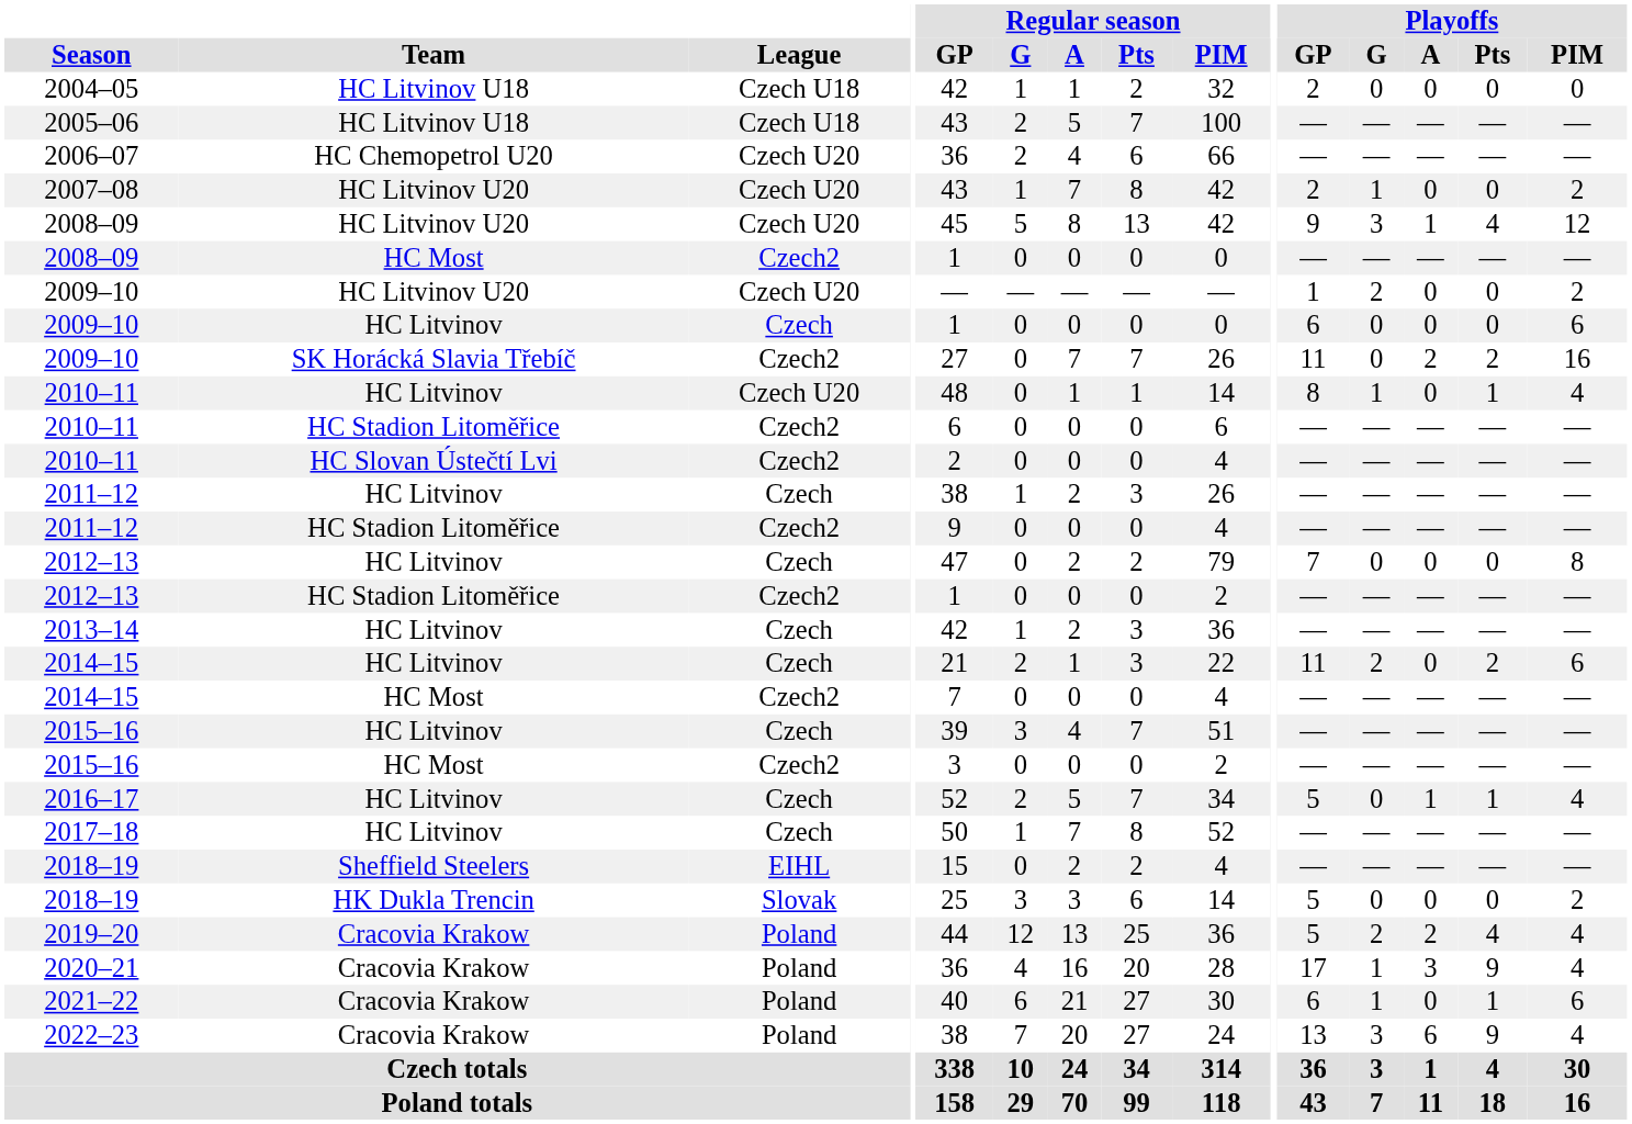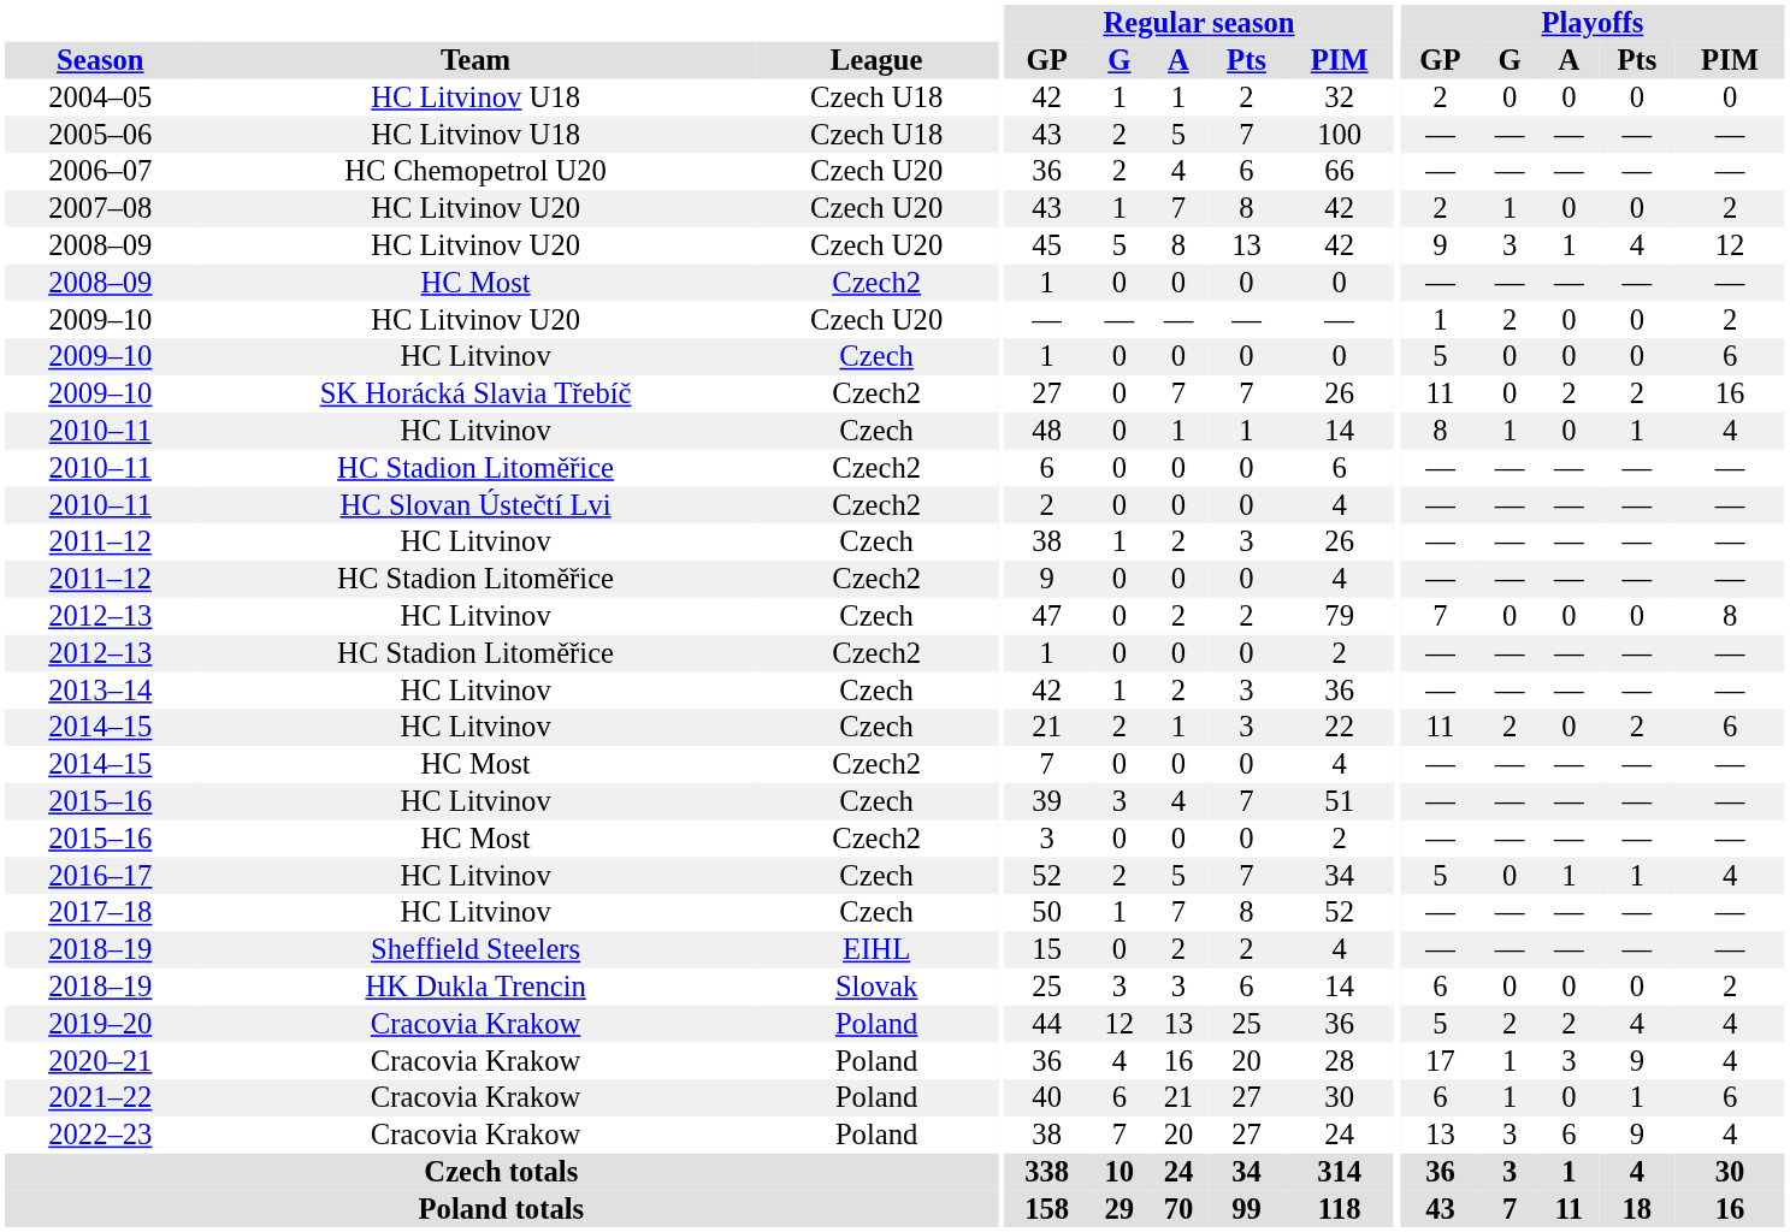 <table border="0" cellpadding="1" cellspacing="0" style="text-align:center; width:60em">
 <tr bgcolor="#e0e0e0">
 <th colspan="3" bgcolor="#ffffff"></th>
 <th rowspan="99" bgcolor="#ffffff"></th>
 <th colspan="5"><a href='#'>Regular season</a></th>
 <th rowspan="99" bgcolor="#ffffff"></th>
 <th colspan="5"><a href='#'>Playoffs</a></th>
 </tr>
 <tr bgcolor="#e0e0e0">
 <th><a href='#'>Season</a></th>
 <th>Team</th>
 <th>League</th>
 <th>GP</th>
 <th><a href='#'>G</a></th>
 <th><a href='#'>A</a></th>
 <th><a href='#'>Pts</a></th>
 <th><a href='#'>PIM</a></th>
 <th>GP</th>
 <th>G</th>
 <th>A</th>
 <th>Pts</th>
 <th>PIM</th>
 </tr>
 <tr>
 <td>2004–05</td>
 <td><a href='#'>HC Litvinov</a> U18</td>
 <td>Czech U18</td>
 <td>42</td>
 <td>1</td>
 <td>1</td>
 <td>2</td>
 <td>32</td>
 <td>2</td>
 <td>0</td>
 <td>0</td>
 <td>0</td>
 <td>0</td>
 </tr>
 <tr bgcolor="#f0f0f0">
 <td>2005–06</td>
 <td>HC Litvinov U18</td>
 <td>Czech U18</td>
 <td>43</td>
 <td>2</td>
 <td>5</td>
 <td>7</td>
 <td>100</td>
 <td>—</td>
 <td>—</td>
 <td>—</td>
 <td>—</td>
 <td>—</td>
 </tr>
 <tr>
 <td>2006–07</td>
 <td>HC Chemopetrol U20</td>
 <td>Czech U20</td>
 <td>36</td>
 <td>2</td>
 <td>4</td>
 <td>6</td>
 <td>66</td>
 <td>—</td>
 <td>—</td>
 <td>—</td>
 <td>—</td>
 <td>—</td>
 </tr>
 <tr bgcolor="#f0f0f0">
 <td>2007–08</td>
 <td>HC Litvinov U20</td>
 <td>Czech U20</td>
 <td>43</td>
 <td>1</td>
 <td>7</td>
 <td>8</td>
 <td>42</td>
 <td>2</td>
 <td>1</td>
 <td>0</td>
 <td>0</td>
 <td>2</td>
 </tr>
 <tr>
 <td>2008–09</td>
 <td>HC Litvinov U20</td>
 <td>Czech U20</td>
 <td>45</td>
 <td>5</td>
 <td>8</td>
 <td>13</td>
 <td>42</td>
 <td>9</td>
 <td>3</td>
 <td>1</td>
 <td>4</td>
 <td>12</td>
 </tr>
 <tr bgcolor="#f0f0f0">
 <td><a href='#'>2008–09</a></td>
 <td><a href='#'>HC Most</a></td>
 <td><a href='#'>Czech2</a></td>
 <td>1</td>
 <td>0</td>
 <td>0</td>
 <td>0</td>
 <td>0</td>
 <td>—</td>
 <td>—</td>
 <td>—</td>
 <td>—</td>
 <td>—</td>
 </tr>
 <tr>
 <td>2009–10</td>
 <td>HC Litvinov U20</td>
 <td>Czech U20</td>
 <td>—</td>
 <td>—</td>
 <td>—</td>
 <td>—</td>
 <td>—</td>
 <td>1</td>
 <td>2</td>
 <td>0</td>
 <td>0</td>
 <td>2</td>
 </tr>
 <tr bgcolor="#f0f0f0">
 <td><a href='#'>2009–10</a></td>
 <td>HC Litvinov</td>
 <td><a href='#'>Czech</a></td>
 <td>1</td>
 <td>0</td>
 <td>0</td>
 <td>0</td>
 <td>0</td>
-<td>6</td>
+<td>5</td>
 <td>0</td>
 <td>0</td>
 <td>0</td>
 <td>6</td>
 </tr>
 <tr>
 <td><a href='#'>2009–10</a></td>
 <td><a href='#'>SK Horácká Slavia Třebíč</a></td>
 <td>Czech2</td>
 <td>27</td>
 <td>0</td>
 <td>7</td>
 <td>7</td>
 <td>26</td>
 <td>11</td>
 <td>0</td>
 <td>2</td>
 <td>2</td>
 <td>16</td>
 </tr>
 <tr bgcolor="#f0f0f0">
 <td><a href='#'>2010–11</a></td>
 <td>HC Litvinov</td>
-<td>Czech U20</td>
+<td>Czech</td>
 <td>48</td>
 <td>0</td>
 <td>1</td>
 <td>1</td>
 <td>14</td>
 <td>8</td>
 <td>1</td>
 <td>0</td>
 <td>1</td>
 <td>4</td>
 </tr>
 <tr>
 <td><a href='#'>2010–11</a></td>
 <td><a href='#'>HC Stadion Litoměřice</a></td>
 <td>Czech2</td>
 <td>6</td>
 <td>0</td>
 <td>0</td>
 <td>0</td>
 <td>6</td>
 <td>—</td>
 <td>—</td>
 <td>—</td>
 <td>—</td>
 <td>—</td>
 </tr>
 <tr bgcolor="#f0f0f0">
 <td><a href='#'>2010–11</a></td>
 <td><a href='#'>HC Slovan Ústečtí Lvi</a></td>
 <td>Czech2</td>
 <td>2</td>
 <td>0</td>
 <td>0</td>
 <td>0</td>
 <td>4</td>
 <td>—</td>
 <td>—</td>
 <td>—</td>
 <td>—</td>
 <td>—</td>
 </tr>
 <tr>
 <td><a href='#'>2011–12</a></td>
 <td>HC Litvinov</td>
 <td>Czech</td>
 <td>38</td>
 <td>1</td>
 <td>2</td>
 <td>3</td>
 <td>26</td>
 <td>—</td>
 <td>—</td>
 <td>—</td>
 <td>—</td>
 <td>—</td>
 </tr>
 <tr bgcolor="#f0f0f0">
 <td><a href='#'>2011–12</a></td>
 <td>HC Stadion Litoměřice</td>
 <td>Czech2</td>
 <td>9</td>
 <td>0</td>
 <td>0</td>
 <td>0</td>
 <td>4</td>
 <td>—</td>
 <td>—</td>
 <td>—</td>
 <td>—</td>
 <td>—</td>
 </tr>
 <tr>
 <td><a href='#'>2012–13</a></td>
 <td>HC Litvinov</td>
 <td>Czech</td>
 <td>47</td>
 <td>0</td>
 <td>2</td>
 <td>2</td>
 <td>79</td>
 <td>7</td>
 <td>0</td>
 <td>0</td>
 <td>0</td>
 <td>8</td>
 </tr>
 <tr bgcolor="#f0f0f0">
 <td><a href='#'>2012–13</a></td>
 <td>HC Stadion Litoměřice</td>
 <td>Czech2</td>
 <td>1</td>
 <td>0</td>
 <td>0</td>
 <td>0</td>
 <td>2</td>
 <td>—</td>
 <td>—</td>
 <td>—</td>
 <td>—</td>
 <td>—</td>
 </tr>
 <tr>
 <td><a href='#'>2013–14</a></td>
 <td>HC Litvinov</td>
 <td>Czech</td>
 <td>42</td>
 <td>1</td>
 <td>2</td>
 <td>3</td>
 <td>36</td>
 <td>—</td>
 <td>—</td>
 <td>—</td>
 <td>—</td>
 <td>—</td>
 </tr>
 <tr bgcolor="#f0f0f0">
 <td><a href='#'>2014–15</a></td>
 <td>HC Litvinov</td>
 <td>Czech</td>
 <td>21</td>
 <td>2</td>
 <td>1</td>
 <td>3</td>
 <td>22</td>
 <td>11</td>
 <td>2</td>
 <td>0</td>
 <td>2</td>
 <td>6</td>
 </tr>
 <tr>
 <td><a href='#'>2014–15</a></td>
 <td>HC Most</td>
 <td>Czech2</td>
 <td>7</td>
 <td>0</td>
 <td>0</td>
 <td>0</td>
 <td>4</td>
 <td>—</td>
 <td>—</td>
 <td>—</td>
 <td>—</td>
 <td>—</td>
 </tr>
 <tr bgcolor="#f0f0f0">
 <td><a href='#'>2015–16</a></td>
 <td>HC Litvinov</td>
 <td>Czech</td>
 <td>39</td>
 <td>3</td>
 <td>4</td>
 <td>7</td>
 <td>51</td>
 <td>—</td>
 <td>—</td>
 <td>—</td>
 <td>—</td>
 <td>—</td>
 </tr>
 <tr>
 <td><a href='#'>2015–16</a></td>
 <td>HC Most</td>
 <td>Czech2</td>
 <td>3</td>
 <td>0</td>
 <td>0</td>
 <td>0</td>
 <td>2</td>
 <td>—</td>
 <td>—</td>
 <td>—</td>
 <td>—</td>
 <td>—</td>
 </tr>
 <tr bgcolor="#f0f0f0">
 <td><a href='#'>2016–17</a></td>
 <td>HC Litvinov</td>
 <td>Czech</td>
 <td>52</td>
 <td>2</td>
 <td>5</td>
 <td>7</td>
 <td>34</td>
 <td>5</td>
 <td>0</td>
 <td>1</td>
 <td>1</td>
 <td>4</td>
 </tr>
 <tr>
 <td><a href='#'>2017–18</a></td>
 <td>HC Litvinov</td>
 <td>Czech</td>
 <td>50</td>
 <td>1</td>
 <td>7</td>
 <td>8</td>
 <td>52</td>
 <td>—</td>
 <td>—</td>
 <td>—</td>
 <td>—</td>
 <td>—</td>
 </tr>
 <tr bgcolor="#f0f0f0">
 <td><a href='#'>2018–19</a></td>
 <td><a href='#'>Sheffield Steelers</a></td>
 <td><a href='#'>EIHL</a></td>
 <td>15</td>
 <td>0</td>
 <td>2</td>
 <td>2</td>
 <td>4</td>
 <td>—</td>
 <td>—</td>
 <td>—</td>
 <td>—</td>
 <td>—</td>
 </tr>
 <tr>
 <td><a href='#'>2018–19</a></td>
 <td><a href='#'>HK Dukla Trencin</a></td>
 <td><a href='#'>Slovak</a></td>
 <td>25</td>
 <td>3</td>
 <td>3</td>
 <td>6</td>
 <td>14</td>
-<td>5</td>
+<td>6</td>
 <td>0</td>
 <td>0</td>
 <td>0</td>
 <td>2</td>
 </tr>
 <tr bgcolor="#f0f0f0">
 <td><a href='#'>2019–20</a></td>
 <td><a href='#'>Cracovia Krakow</a></td>
 <td><a href='#'>Poland</a></td>
 <td>44</td>
 <td>12</td>
 <td>13</td>
 <td>25</td>
 <td>36</td>
 <td>5</td>
 <td>2</td>
 <td>2</td>
 <td>4</td>
 <td>4</td>
 </tr>
 <tr>
 <td><a href='#'>2020–21</a></td>
 <td>Cracovia Krakow</td>
 <td>Poland</td>
 <td>36</td>
 <td>4</td>
 <td>16</td>
 <td>20</td>
 <td>28</td>
 <td>17</td>
 <td>1</td>
 <td>3</td>
 <td>9</td>
 <td>4</td>
 </tr>
 <tr bgcolor="#f0f0f0">
 <td><a href='#'>2021–22</a></td>
 <td>Cracovia Krakow</td>
 <td>Poland</td>
 <td>40</td>
 <td>6</td>
 <td>21</td>
 <td>27</td>
 <td>30</td>
 <td>6</td>
 <td>1</td>
 <td>0</td>
 <td>1</td>
 <td>6</td>
 </tr>
 <tr>
 <td><a href='#'>2022–23</a></td>
 <td>Cracovia Krakow</td>
 <td>Poland</td>
 <td>38</td>
 <td>7</td>
 <td>20</td>
 <td>27</td>
 <td>24</td>
 <td>13</td>
 <td>3</td>
 <td>6</td>
 <td>9</td>
 <td>4</td>
 </tr>
 <tr>
 </tr>
 <tr ALIGN="center" bgcolor="#e0e0e0">
 <th colspan="3">Czech totals</th>
 <th ALIGN="center">338</th>
 <th ALIGN="center">10</th>
 <th ALIGN="center">24</th>
 <th ALIGN="center">34</th>
 <th ALIGN="center">314</th>
 <th ALIGN="center">36</th>
 <th ALIGN="center">3</th>
 <th ALIGN="center">1</th>
 <th ALIGN="center">4</th>
 <th ALIGN="center">30</th>
 </tr>
 <tr>
 </tr>
 <tr ALIGN="center" bgcolor="#e0e0e0">
 <th colspan="3">Poland totals</th>
 <th ALIGN="center">158</th>
 <th ALIGN="center">29</th>
 <th ALIGN="center">70</th>
 <th ALIGN="center">99</th>
 <th ALIGN="center">118</th>
 <th ALIGN="center">43</th>
 <th ALIGN="center">7</th>
 <th ALIGN="center">11</th>
 <th ALIGN="center">18</th>
 <th ALIGN="center">16</th>
 </tr>
 </table>
